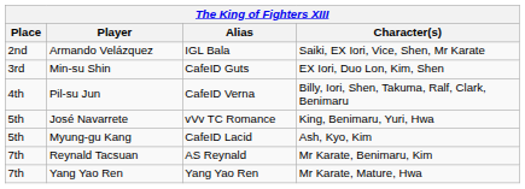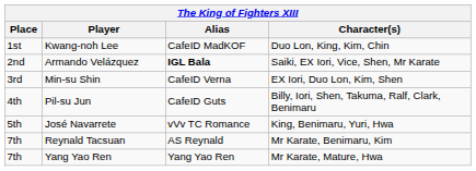 <table class="wikitable">
 <tr>
 <th colspan="4" style="text-align:center;"><strong><em><a href='#'>The King of Fighters XIII</a></em></strong></th>
 </tr>
 <tr style="background:#ddd;">
 <th style="width:50px;">Place</th>
 <th style="width:180px;">Player</th>
 <th style="width:150px;">Alias</th>
 <th style="width:300px;">Character(s)</th>
 </tr>
 <tr>
+<td>1st</td>
+<td> Kwang-noh Lee</td>
+<td>CafeID MadKOF</td>
+<td>Duo Lon, King, Kim, Chin</td>
+</tr>
+<tr>
 <td>2nd</td>
 <td> Armando Velázquez</td>
-<td>IGL Bala</td>
+<td><strong>IGL Bala</strong></td>
 <td>Saiki, EX Iori, Vice, Shen, Mr Karate</td>
 </tr>
 <tr>
 <td>3rd</td>
 <td> Min-su Shin</td>
-<td>CafeID Guts</td>
+<td>CafeID Verna</td>
 <td>EX Iori, Duo Lon, Kim, Shen</td>
 </tr>
 <tr>
 <td>4th</td>
 <td> Pil-su Jun</td>
-<td>CafeID Verna</td>
+<td>CafeID Guts</td>
 <td>Billy, Iori, Shen, Takuma, Ralf, Clark, Benimaru</td>
 </tr>
 <tr>
 <td>5th</td>
 <td> José Navarrete</td>
 <td>vVv TC Romance</td>
 <td>King, Benimaru, Yuri, Hwa</td>
-</tr>
-<tr>
-<td>5th</td>
-<td> Myung-gu Kang</td>
-<td>CafeID Lacid</td>
-<td>Ash, Kyo, Kim</td>
 </tr>
 <tr>
 <td>7th</td>
 <td> Reynald Tacsuan</td>
 <td>AS Reynald</td>
 <td>Mr Karate, Benimaru, Kim</td>
 </tr>
 <tr>
 <td>7th</td>
 <td> Yang Yao Ren</td>
 <td>Yang Yao Ren</td>
 <td>Mr Karate, Mature, Hwa</td>
 </tr>
 </table>
